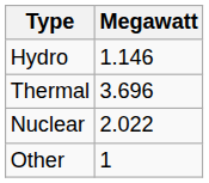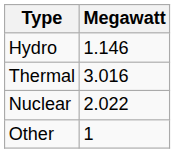 <table class="wikitable sortable">
 <tr>
 <th>Type</th>
 <th>Megawatt</th>
 </tr>
 <tr>
 <td>Hydro</td>
 <td>1.146</td>
 </tr>
 <tr>
 <td>Thermal</td>
-<td>3.696</td>
+<td>3.016</td>
 </tr>
 <tr>
 <td>Nuclear</td>
 <td>2.022</td>
 </tr>
 <tr>
 <td>Other</td>
 <td>1</td>
 </tr>
 </table>
